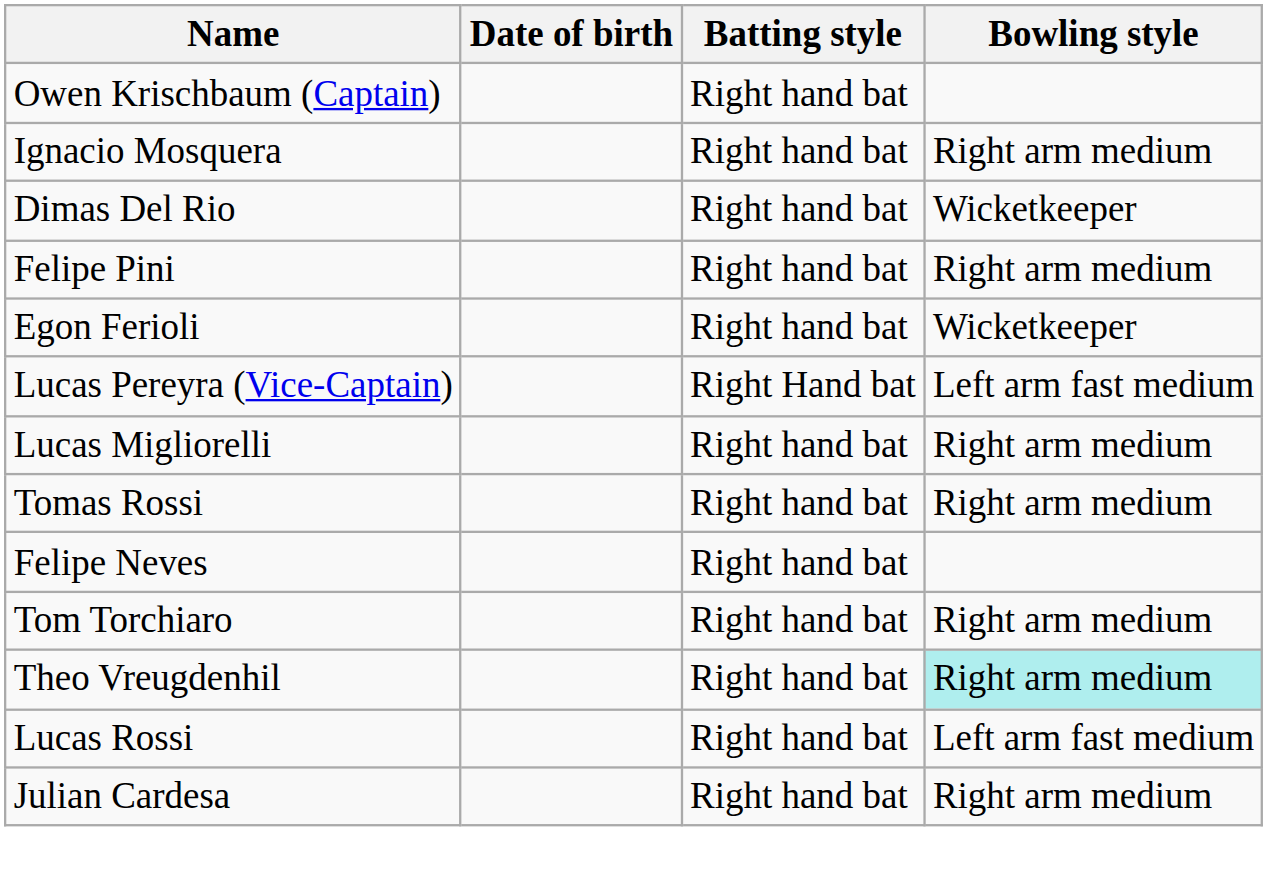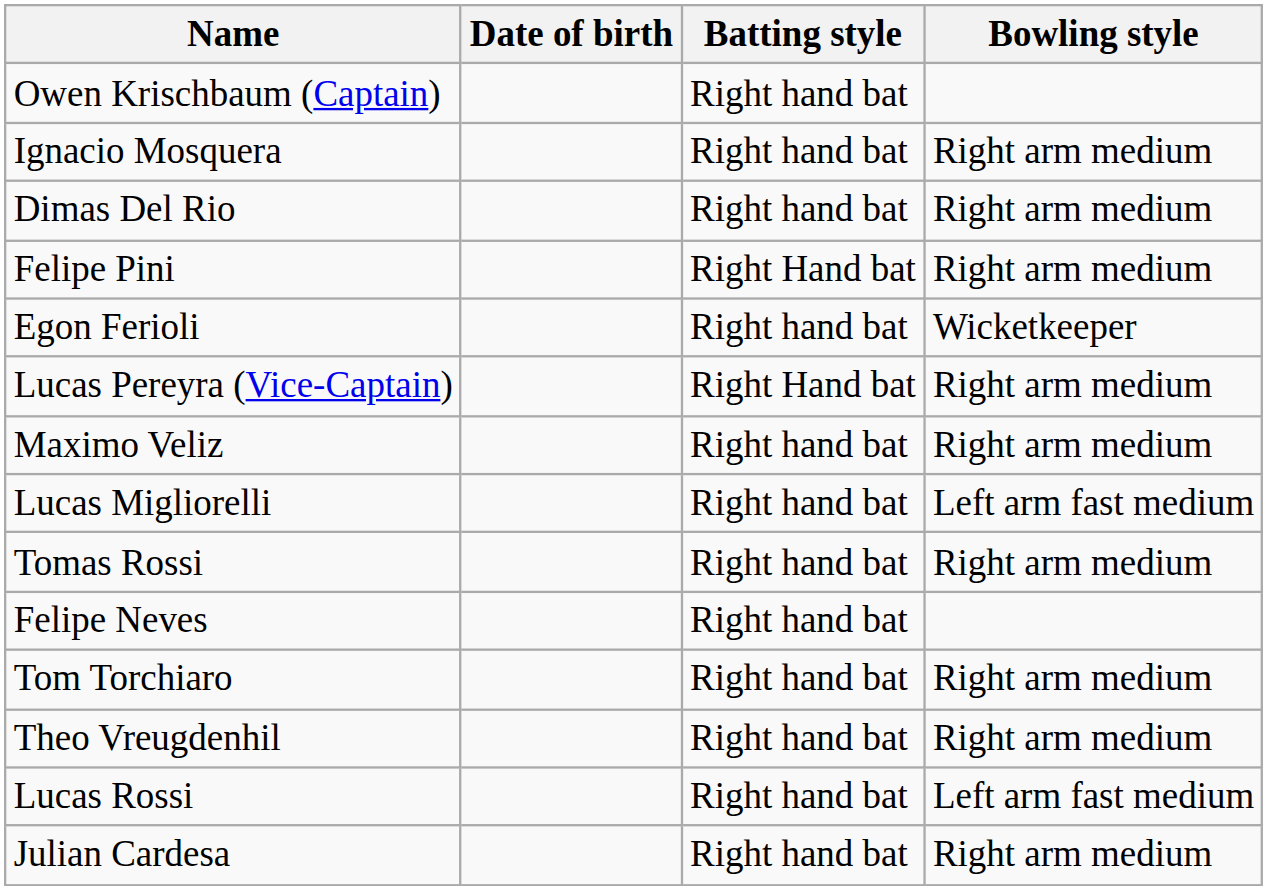 <table class="wikitable">
 <tr>
 <th>Name</th>
 <th>Date of birth</th>
 <th>Batting style</th>
 <th>Bowling style</th>
 </tr>
 <tr>
 <td>Owen Krischbaum (<a href='#'>Captain</a>)</td>
 <td></td>
 <td>Right hand bat</td>
 <td></td>
 </tr>
 <tr>
 <td>Ignacio Mosquera</td>
 <td></td>
 <td>Right hand bat</td>
 <td>Right arm medium</td>
 </tr>
 <tr>
 <td>Dimas Del Rio</td>
 <td></td>
 <td>Right hand bat</td>
-<td>Wicketkeeper</td>
+<td>Right arm medium</td>
 </tr>
 <tr>
 <td>Felipe Pini</td>
 <td></td>
-<td>Right hand bat</td>
+<td>Right Hand bat</td>
 <td>Right arm medium</td>
 </tr>
 <tr>
 <td>Egon Ferioli</td>
 <td></td>
 <td>Right hand bat</td>
 <td>Wicketkeeper</td>
 </tr>
 <tr>
 <td>Lucas Pereyra (<a href='#'>Vice-Captain</a>)</td>
 <td></td>
 <td>Right Hand bat</td>
-<td>Left arm fast medium</td>
+<td>Right arm medium</td>
+</tr>
+<tr>
+<td>Maximo Veliz</td>
+<td></td>
+<td>Right hand bat</td>
+<td>Right arm medium</td>
 </tr>
 <tr>
 <td>Lucas Migliorelli</td>
 <td></td>
 <td>Right hand bat</td>
-<td>Right arm medium</td>
+<td>Left arm fast medium</td>
 </tr>
 <tr>
 <td>Tomas Rossi</td>
 <td></td>
 <td>Right hand bat</td>
 <td>Right arm medium</td>
 </tr>
 <tr>
 <td>Felipe Neves</td>
 <td></td>
 <td>Right hand bat</td>
 <td></td>
 </tr>
 <tr>
 <td>Tom Torchiaro</td>
 <td></td>
 <td>Right hand bat</td>
 <td>Right arm medium</td>
 </tr>
 <tr>
 <td>Theo Vreugdenhil</td>
 <td></td>
 <td>Right hand bat</td>
-<td style="background: paleturquoise;">Right arm medium</td>
+<td>Right arm medium</td>
 </tr>
 <tr>
 <td>Lucas Rossi</td>
 <td></td>
 <td>Right hand bat</td>
 <td>Left arm fast medium</td>
 </tr>
 <tr>
 <td>Julian Cardesa</td>
 <td></td>
 <td>Right hand bat</td>
 <td>Right arm medium</td>
 </tr>
 </table>
